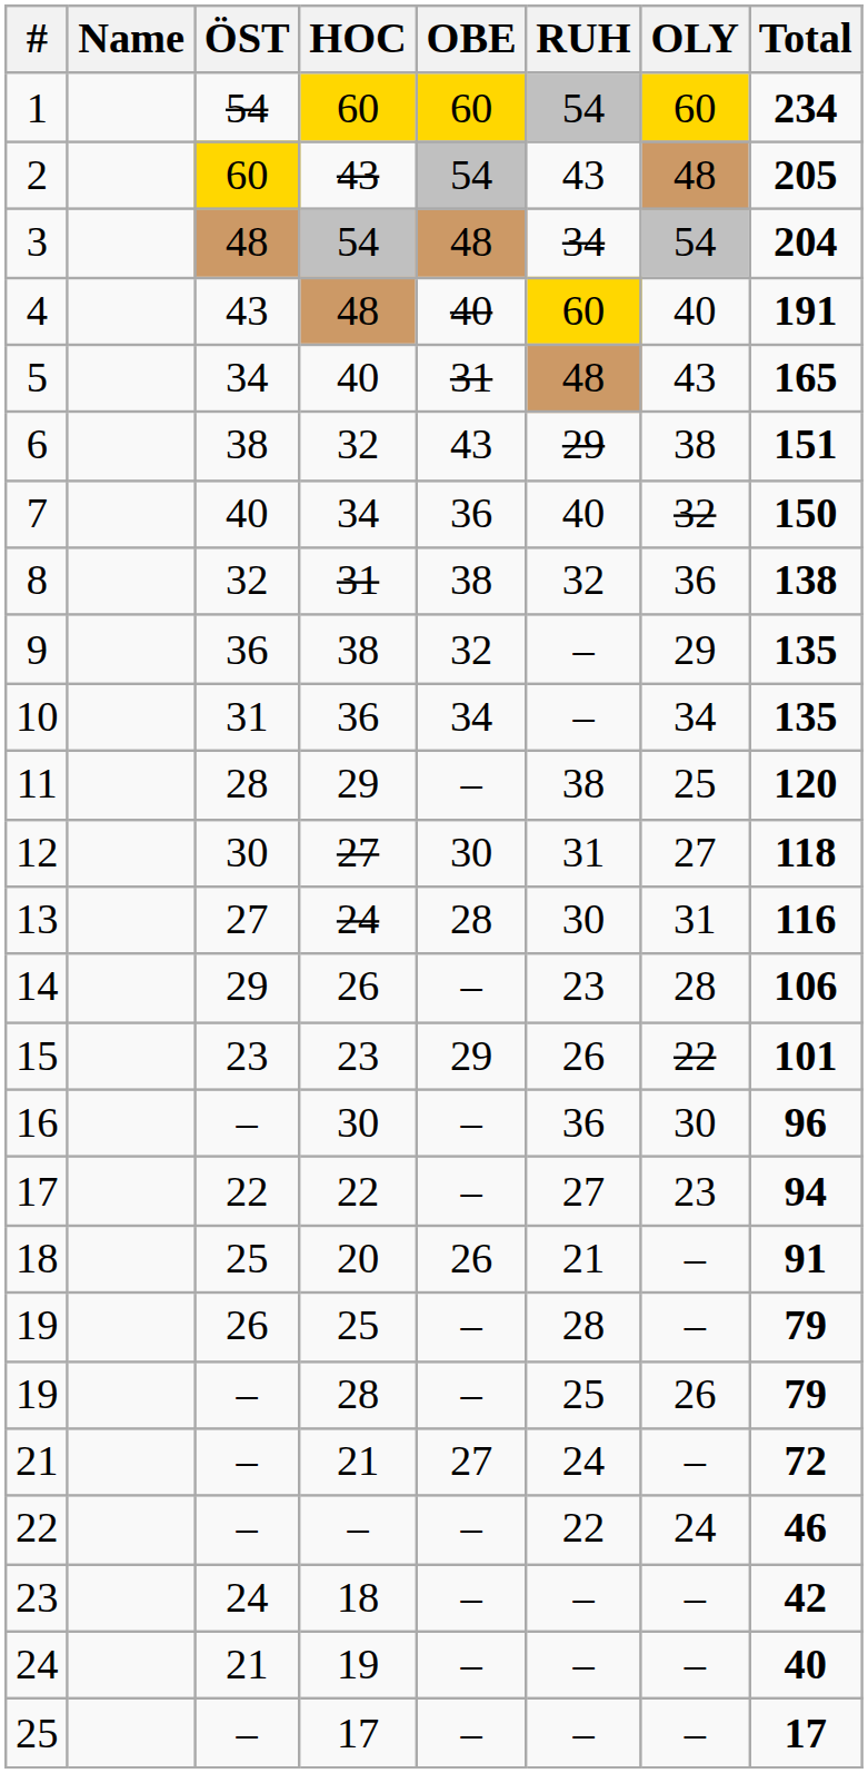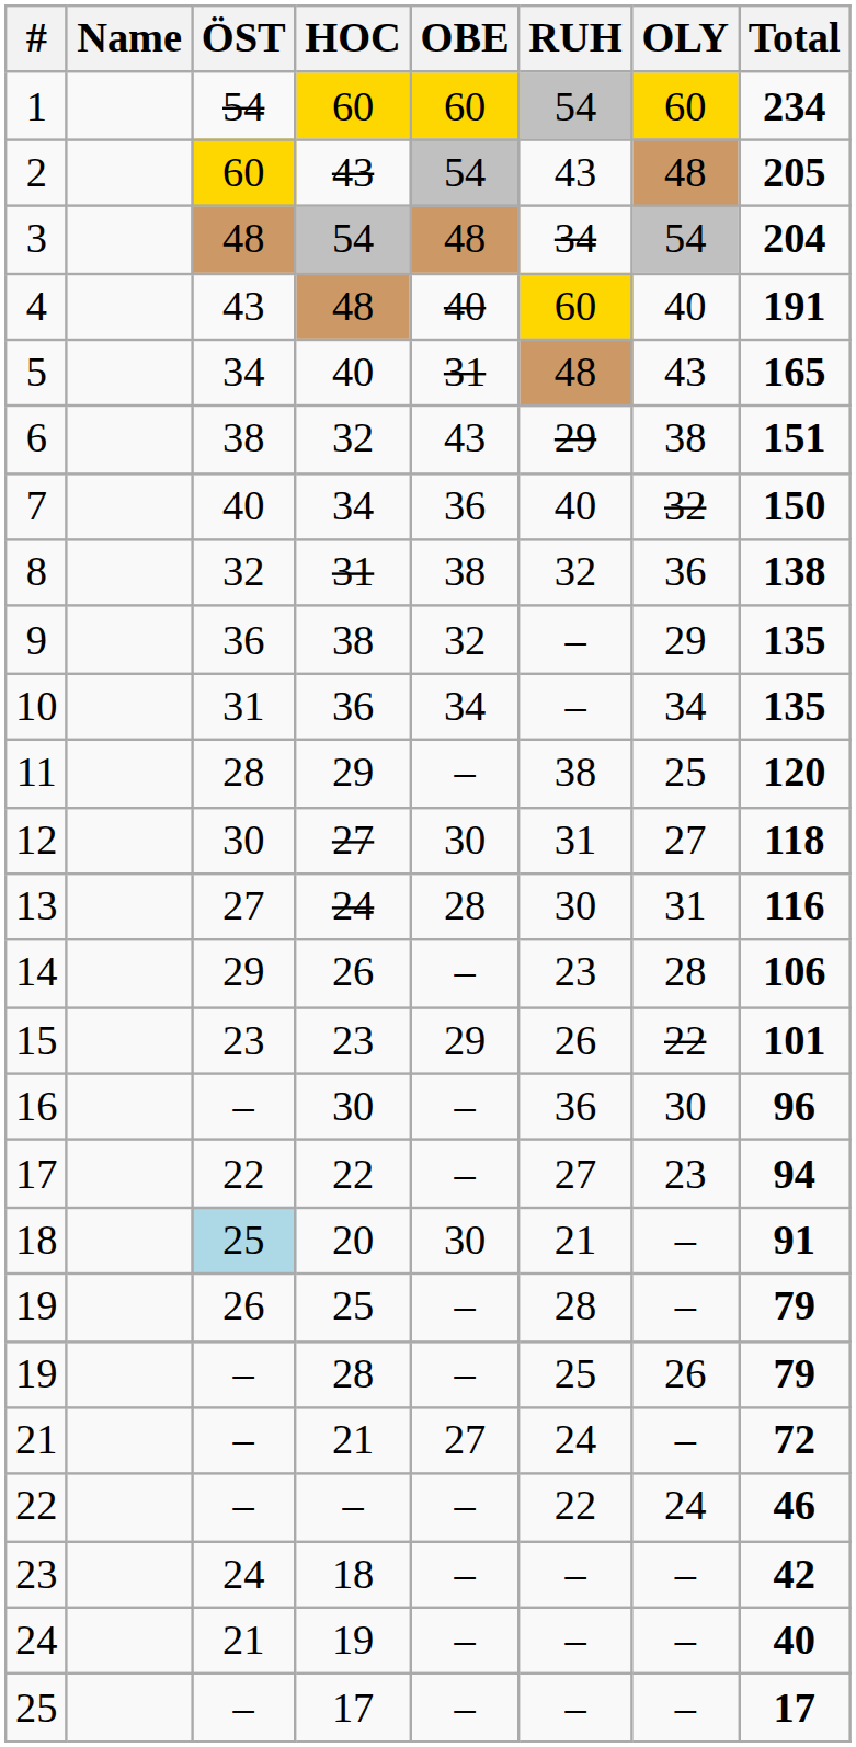 <table class="wikitable sortable" style="text-align:center;">
 <tr>
 <th>#</th>
 <th>Name</th>
 <th>ÖST</th>
 <th>HOC</th>
 <th>OBE</th>
 <th>RUH</th>
 <th>OLY</th>
 <th>Total</th>
 </tr>
 <tr>
 <td>1</td>
 <td align="left"></td>
 <td><s>54</s></td>
 <td bgcolor="gold">60</td>
 <td bgcolor="gold">60</td>
 <td bgcolor="silver">54</td>
 <td bgcolor="gold">60</td>
 <td><strong>234</strong></td>
 </tr>
 <tr>
 <td>2</td>
 <td align="left"></td>
 <td bgcolor="gold">60</td>
 <td><s>43</s></td>
 <td bgcolor="silver">54</td>
 <td>43</td>
 <td bgcolor=CC9966>48</td>
 <td><strong>205</strong></td>
 </tr>
 <tr>
 <td>3</td>
 <td align="left"></td>
 <td bgcolor=CC9966>48</td>
 <td bgcolor="silver">54</td>
 <td bgcolor=CC9966>48</td>
 <td><s>34</s></td>
 <td bgcolor="silver">54</td>
 <td><strong>204</strong></td>
 </tr>
 <tr>
 <td>4</td>
 <td align="left"></td>
 <td>43</td>
 <td bgcolor=CC9966>48</td>
 <td><s>40</s></td>
 <td bgcolor="gold">60</td>
 <td>40</td>
 <td><strong>191</strong></td>
 </tr>
 <tr>
 <td>5</td>
 <td align="left"></td>
 <td>34</td>
 <td>40</td>
 <td><s>31</s></td>
 <td bgcolor=CC9966>48</td>
 <td>43</td>
 <td><strong>165</strong></td>
 </tr>
 <tr>
 <td>6</td>
 <td align="left"></td>
 <td>38</td>
 <td>32</td>
 <td>43</td>
 <td><s>29</s></td>
 <td>38</td>
 <td><strong>151</strong></td>
 </tr>
 <tr>
 <td>7</td>
 <td align="left"></td>
 <td>40</td>
 <td>34</td>
 <td>36</td>
 <td>40</td>
 <td><s>32</s></td>
 <td><strong>150</strong></td>
 </tr>
 <tr>
 <td>8</td>
 <td align="left"></td>
 <td>32</td>
 <td><s>31</s></td>
 <td>38</td>
 <td>32</td>
 <td>36</td>
 <td><strong>138</strong></td>
 </tr>
 <tr>
 <td>9</td>
 <td align="left"></td>
 <td>36</td>
 <td>38</td>
 <td>32</td>
 <td>–</td>
 <td>29</td>
 <td><strong>135</strong></td>
 </tr>
 <tr>
 <td>10</td>
 <td align="left"></td>
 <td>31</td>
 <td>36</td>
 <td>34</td>
 <td>–</td>
 <td>34</td>
 <td><strong>135</strong></td>
 </tr>
 <tr>
 <td>11</td>
 <td align="left"></td>
 <td>28</td>
 <td>29</td>
 <td>–</td>
 <td>38</td>
 <td>25</td>
 <td><strong>120</strong></td>
 </tr>
 <tr>
 <td>12</td>
 <td align="left"></td>
 <td>30</td>
 <td><s>27</s></td>
 <td>30</td>
 <td>31</td>
 <td>27</td>
 <td><strong>118</strong></td>
 </tr>
 <tr>
 <td>13</td>
 <td align="left"></td>
 <td>27</td>
 <td><s>24</s></td>
 <td>28</td>
 <td>30</td>
 <td>31</td>
 <td><strong>116</strong></td>
 </tr>
 <tr>
 <td>14</td>
 <td align="left"></td>
 <td>29</td>
 <td>26</td>
 <td>–</td>
 <td>23</td>
 <td>28</td>
 <td><strong>106</strong></td>
 </tr>
 <tr>
 <td>15</td>
 <td align="left"></td>
 <td>23</td>
 <td>23</td>
 <td>29</td>
 <td>26</td>
 <td><s>22</s></td>
 <td><strong>101</strong></td>
 </tr>
 <tr>
 <td>16</td>
 <td align="left"></td>
 <td>–</td>
 <td>30</td>
 <td>–</td>
 <td>36</td>
 <td>30</td>
 <td><strong>96</strong></td>
 </tr>
 <tr>
 <td>17</td>
 <td align="left"></td>
 <td>22</td>
 <td>22</td>
 <td>–</td>
 <td>27</td>
 <td>23</td>
 <td><strong>94</strong></td>
 </tr>
 <tr>
 <td>18</td>
 <td align="left"></td>
-<td>25</td>
+<td style="background: lightblue;">25</td>
 <td>20</td>
-<td>26</td>
+<td>30</td>
 <td>21</td>
 <td>–</td>
 <td><strong>91</strong></td>
 </tr>
 <tr>
 <td>19</td>
 <td align="left"></td>
 <td>26</td>
 <td>25</td>
 <td>–</td>
 <td>28</td>
 <td>–</td>
 <td><strong>79</strong></td>
 </tr>
 <tr>
 <td>19</td>
 <td align="left"></td>
 <td>–</td>
 <td>28</td>
 <td>–</td>
 <td>25</td>
 <td>26</td>
 <td><strong>79</strong></td>
 </tr>
 <tr>
 <td>21</td>
 <td align="left"></td>
 <td>–</td>
 <td>21</td>
 <td>27</td>
 <td>24</td>
 <td>–</td>
 <td><strong>72</strong></td>
 </tr>
 <tr>
 <td>22</td>
 <td align="left"></td>
 <td>–</td>
 <td>–</td>
 <td>–</td>
 <td>22</td>
 <td>24</td>
 <td><strong>46</strong></td>
 </tr>
 <tr>
 <td>23</td>
 <td align="left"></td>
 <td>24</td>
 <td>18</td>
 <td>–</td>
 <td>–</td>
 <td>–</td>
 <td><strong>42</strong></td>
 </tr>
 <tr>
 <td>24</td>
 <td align="left"></td>
 <td>21</td>
 <td>19</td>
 <td>–</td>
 <td>–</td>
 <td>–</td>
 <td><strong>40</strong></td>
 </tr>
 <tr>
 <td>25</td>
 <td align="left"></td>
 <td>–</td>
 <td>17</td>
 <td>–</td>
 <td>–</td>
 <td>–</td>
 <td><strong>17</strong></td>
 </tr>
 </table>
